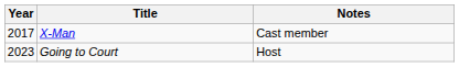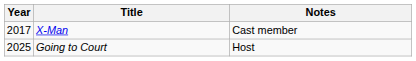 <table class="wikitable" style="width:600px">
 <tr>
 <th width=10>Year</th>
 <th>Title</th>
 <th>Notes</th>
 </tr>
 <tr>
 <td>2017</td>
 <td><em><a href='#'>X-Man</a></em></td>
 <td>Cast member</td>
 </tr>
 <tr>
-<td>2023</td>
+<td>2025</td>
 <td><em>Going to Court</em></td>
 <td>Host</td>
 </tr>
 </table>
